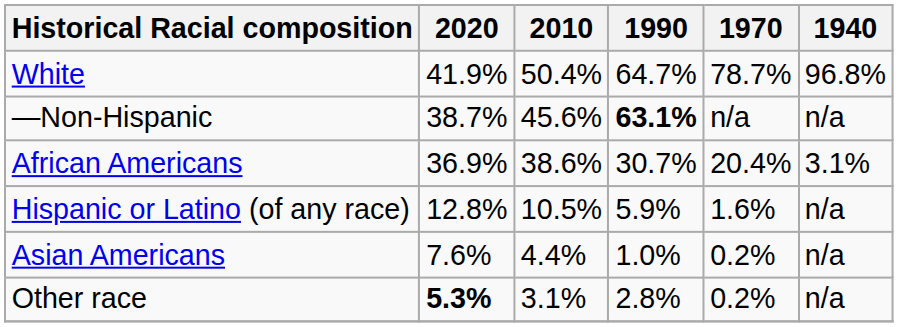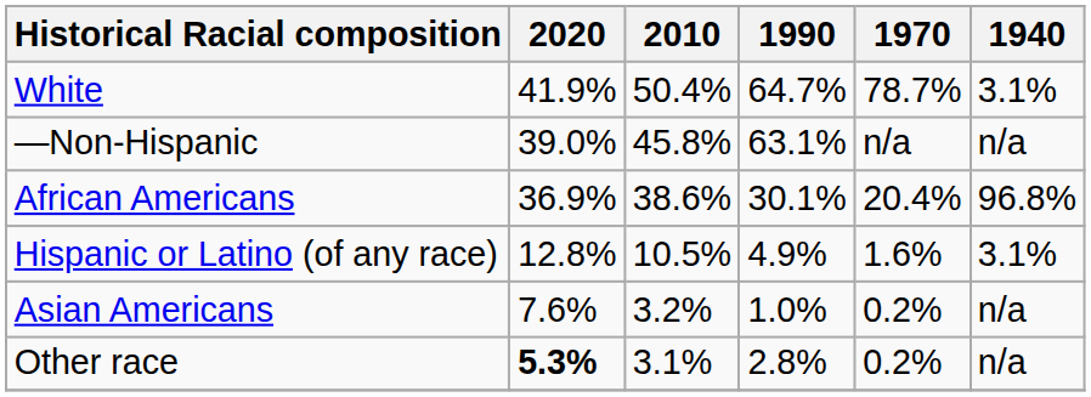 <table class="wikitable sortable collapsible mw-collapsed" style="font-size: 90%;">
 <tr>
 <th>Historical Racial composition</th>
 <th>2020</th>
 <th>2010</th>
 <th>1990</th>
 <th>1970</th>
 <th>1940</th>
 </tr>
 <tr>
 <td><a href='#'>White</a></td>
 <td>41.9%</td>
 <td>50.4%</td>
 <td>64.7%</td>
 <td>78.7%</td>
-<td>96.8%</td>
+<td>3.1%</td>
 </tr>
 <tr>
 <td>—Non-Hispanic</td>
-<td>38.7%</td>
-<td>45.6%</td>
-<td><strong>63.1%</strong></td>
+<td>39.0%</td>
+<td>45.8%</td>
+<td>63.1%</td>
 <td>n/a</td>
 <td>n/a</td>
 </tr>
 <tr>
 <td><a href='#'>African Americans</a></td>
 <td>36.9%</td>
 <td>38.6%</td>
-<td>30.7%</td>
+<td>30.1%</td>
 <td>20.4%</td>
-<td>3.1%</td>
+<td>96.8%</td>
 </tr>
 <tr>
 <td><a href='#'>Hispanic or Latino</a> (of any race)</td>
 <td>12.8%</td>
 <td>10.5%</td>
-<td>5.9%</td>
+<td>4.9%</td>
 <td>1.6%</td>
-<td>n/a</td>
+<td>3.1%</td>
 </tr>
 <tr>
 <td><a href='#'>Asian Americans</a></td>
 <td>7.6%</td>
-<td>4.4%</td>
+<td>3.2%</td>
 <td>1.0%</td>
 <td>0.2%</td>
 <td>n/a</td>
 </tr>
 <tr>
 <td>Other race</td>
 <td><strong>5.3%</strong></td>
 <td>3.1%</td>
 <td>2.8%</td>
 <td>0.2%</td>
 <td>n/a</td>
 </tr>
 <tr>
 </tr>
 </table>
